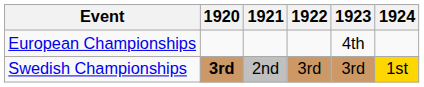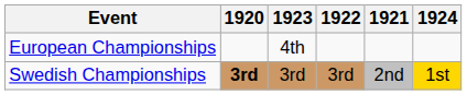 <table class="wikitable">
 <tr>
 <th>Event</th>
 <th>1920</th>
+<th>1923</th>
+<th>1922</th>
 <th>1921</th>
-<th>1922</th>
-<th>1923</th>
 <th>1924</th>
 </tr>
 <tr>
 <td><a href='#'>European Championships</a></td>
 <td></td>
+<td align="center">4th</td>
 <td></td>
 <td></td>
-<td align="center">4th</td>
 <td></td>
 </tr>
 <tr>
 <td><a href='#'>Swedish Championships</a></td>
 <td align="center" bgcolor="cc9966"><strong>3rd</strong></td>
-<td align="center" bgcolor="silver">2nd</td>
 <td align="center" bgcolor="cc9966">3rd</td>
 <td align="center" bgcolor="cc9966">3rd</td>
+<td align="center" bgcolor="silver">2nd</td>
 <td align="center" bgcolor="gold">1st</td>
 </tr>
 </table>
